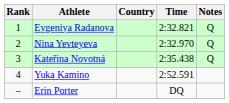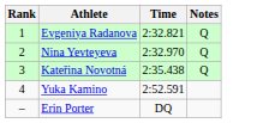 <table class="wikitable sortable" style="text-align:center">
 <tr>
 <th>Rank</th>
 <th>Athlete</th>
-<th>Country</th>
 <th>Time</th>
 <th>Notes</th>
 </tr>
 <tr bgcolor=ccffcc>
 <td>1</td>
 <td align=left><a href='#'>Evgeniya Radanova</a></td>
-<td align=left></td>
 <td>2:32.821</td>
 <td>Q</td>
 </tr>
 <tr bgcolor=ccffcc>
 <td>2</td>
 <td align=left><a href='#'>Nina Yevteyeva</a></td>
-<td align=left></td>
 <td>2:32.970</td>
 <td>Q</td>
 </tr>
 <tr bgcolor=ccffcc>
 <td>3</td>
 <td align=left><a href='#'>Kateřina Novotná</a></td>
-<td align=left></td>
 <td>2:35.438</td>
 <td>Q</td>
 </tr>
 <tr>
 <td>4</td>
 <td align=left><a href='#'>Yuka Kamino</a></td>
-<td align=left></td>
 <td>2:52.591</td>
 <td></td>
 </tr>
 <tr>
 <td>–</td>
 <td align=left><a href='#'>Erin Porter</a></td>
-<td align=left></td>
 <td>DQ</td>
 <td></td>
 </tr>
 </table>
